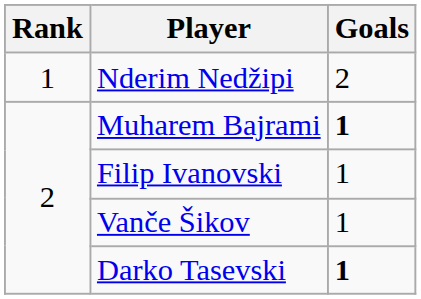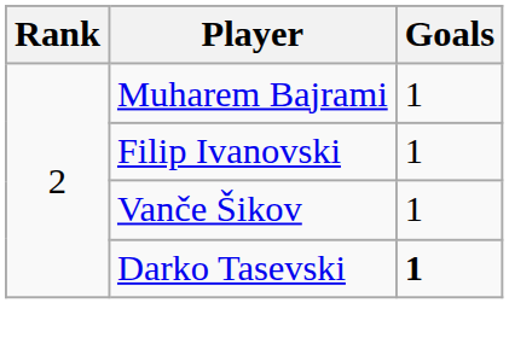 <table class="wikitable">
 <tr>
 <th>Rank</th>
 <th>Player</th>
 <th>Goals</th>
 </tr>
 <tr>
-<td align=center>1</td>
-<td><a href='#'>Nderim Nedžipi</a></td>
-<td>2</td>
-</tr>
-<tr>
 <td align=center rowspan=4>2</td>
 <td><a href='#'>Muharem Bajrami</a></td>
-<td><strong>1</strong></td>
+<td>1</td>
 </tr>
 <tr>
 <td><a href='#'>Filip Ivanovski</a></td>
 <td>1</td>
 </tr>
 <tr>
 <td><a href='#'>Vanče Šikov</a></td>
 <td>1</td>
 </tr>
 <tr>
 <td><a href='#'>Darko Tasevski</a></td>
 <td><strong>1</strong></td>
 </tr>
 </table>
